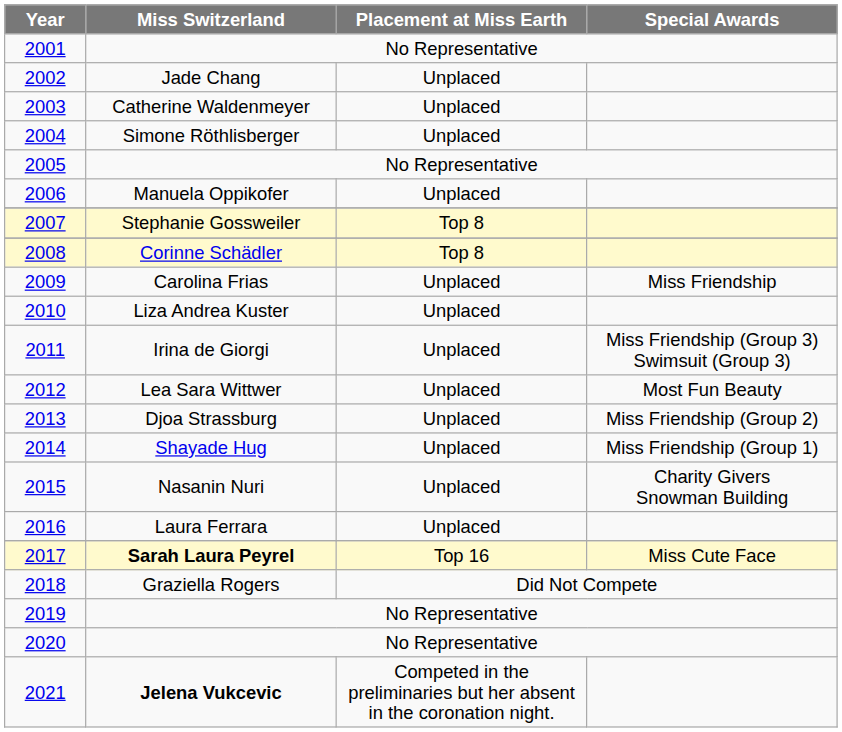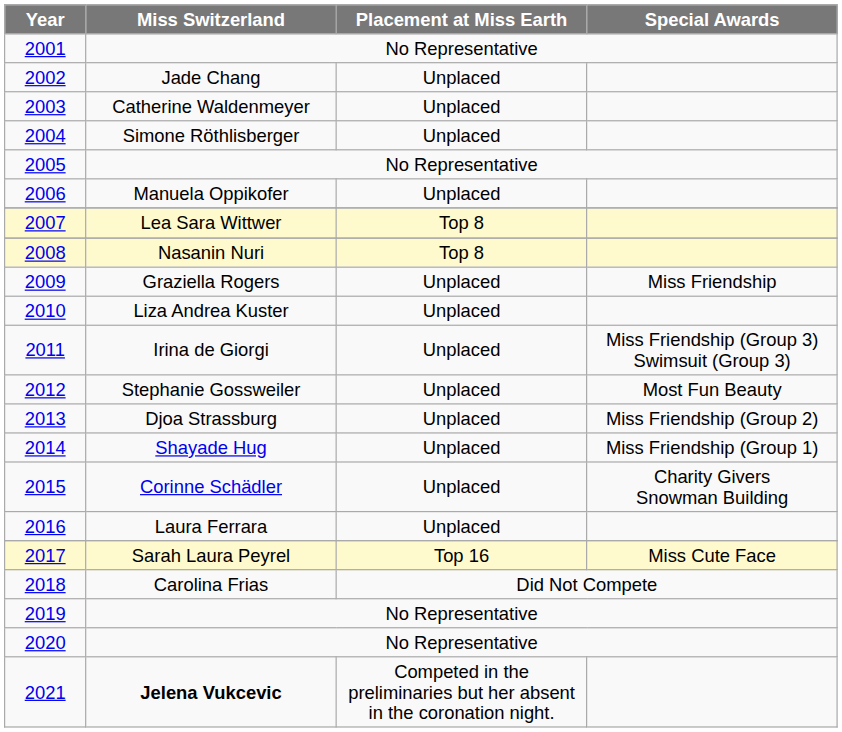 <table class="wikitable sortable" style="font-size: 95%; text-align:center">
 <tr>
 <th width="60" style="background-color:#787878;color:#FFFFFF;">Year</th>
 <th width="200" style="background-color:#787878;color:#FFFFFF;">Miss Switzerland</th>
 <th width="200" style="background-color:#787878;color:#FFFFFF;">Placement at Miss Earth</th>
 <th width="200" style="background-color:#787878;color:#FFFFFF;">Special Awards</th>
 </tr>
 <tr>
 <td><a href='#'>2001</a></td>
 <td colspan="3">No Representative</td>
 </tr>
 <tr>
 <td><a href='#'>2002</a></td>
 <td>Jade Chang</td>
 <td>Unplaced</td>
 <td></td>
 </tr>
 <tr>
 <td><a href='#'>2003</a></td>
 <td>Catherine Waldenmeyer</td>
 <td>Unplaced</td>
 <td></td>
 </tr>
 <tr>
 <td><a href='#'>2004</a></td>
 <td>Simone Röthlisberger</td>
 <td>Unplaced</td>
 <td></td>
 </tr>
 <tr>
 <td><a href='#'>2005</a></td>
 <td colspan="3">No Representative</td>
 </tr>
 <tr>
 <td><a href='#'>2006</a></td>
 <td>Manuela Oppikofer</td>
 <td>Unplaced</td>
 <td></td>
 </tr>
 <tr>
 </tr>
 <tr style="background-color:#FFFACD;">
 <td><a href='#'>2007</a></td>
-<td>Stephanie Gossweiler</td>
+<td>Lea Sara Wittwer</td>
 <td>Top 8</td>
 <td></td>
 </tr>
 <tr>
 </tr>
 <tr style="background-color:#FFFACD;">
 <td><a href='#'>2008</a></td>
-<td><a href='#'>Corinne Schädler</a></td>
+<td>Nasanin Nuri</td>
 <td>Top 8</td>
 <td></td>
 </tr>
 <tr>
 <td><a href='#'>2009</a></td>
-<td>Carolina Frias</td>
+<td>Graziella Rogers</td>
 <td>Unplaced</td>
 <td>Miss Friendship</td>
 </tr>
 <tr>
 <td><a href='#'>2010</a></td>
 <td>Liza Andrea Kuster</td>
 <td>Unplaced</td>
 <td></td>
 </tr>
 <tr>
 <td><a href='#'>2011</a></td>
 <td>Irina de Giorgi</td>
 <td>Unplaced</td>
 <td> Miss Friendship (Group 3)<br> Swimsuit (Group 3)</td>
 </tr>
 <tr>
 <td><a href='#'>2012</a></td>
-<td>Lea Sara Wittwer</td>
+<td>Stephanie Gossweiler</td>
 <td>Unplaced</td>
 <td> Most Fun Beauty</td>
 </tr>
 <tr>
 <td><a href='#'>2013</a></td>
 <td>Djoa Strassburg</td>
 <td>Unplaced</td>
 <td> Miss Friendship (Group 2)</td>
 </tr>
 <tr>
 <td><a href='#'>2014</a></td>
 <td><a href='#'>Shayade Hug</a></td>
 <td>Unplaced</td>
 <td> Miss Friendship (Group 1)</td>
 </tr>
 <tr>
 <td><a href='#'>2015</a></td>
-<td>Nasanin Nuri</td>
+<td><a href='#'>Corinne Schädler</a></td>
 <td>Unplaced</td>
 <td> Charity Givers <br>  Snowman Building</td>
 </tr>
 <tr>
 <td><a href='#'>2016</a></td>
 <td>Laura Ferrara</td>
 <td>Unplaced</td>
 <td></td>
 </tr>
 <tr>
 </tr>
 <tr style="background-color:#FFFACD;">
 <td><a href='#'>2017</a></td>
-<td><strong>Sarah Laura Peyrel</strong></td>
+<td>Sarah Laura Peyrel</td>
 <td>Top 16</td>
 <td>Miss Cute Face</td>
 </tr>
 <tr>
 <td><a href='#'>2018</a></td>
-<td>Graziella Rogers</td>
+<td>Carolina Frias</td>
 <td colspan="2">Did Not Compete</td>
 </tr>
 <tr>
 <td><a href='#'>2019</a></td>
 <td colspan="3">No Representative</td>
 </tr>
 <tr>
 <td><a href='#'>2020</a></td>
 <td colspan="3">No Representative</td>
 </tr>
 <tr>
 <td><a href='#'>2021</a></td>
 <td><strong>Jelena Vukcevic</strong></td>
 <td>Competed in the preliminaries but her absent in the coronation night.</td>
 <td></td>
 </tr>
 </table>
